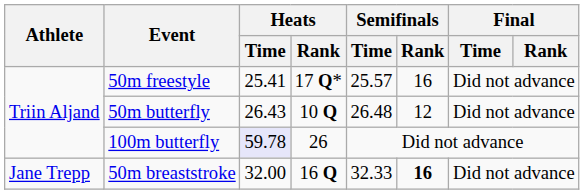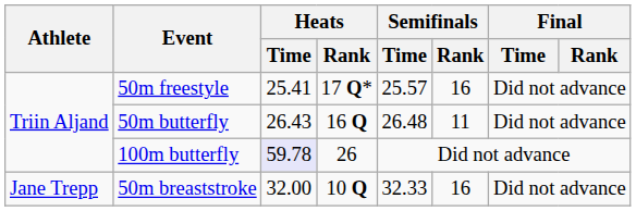 <table class=wikitable style="font-size:90%">
 <tr>
 <th rowspan="2">Athlete</th>
 <th rowspan="2">Event</th>
 <th colspan="2">Heats</th>
 <th colspan="2">Semifinals</th>
 <th colspan="2">Final</th>
 </tr>
 <tr>
 <th>Time</th>
 <th>Rank</th>
 <th>Time</th>
 <th>Rank</th>
 <th>Time</th>
 <th>Rank</th>
 </tr>
 <tr>
 <td rowspan="3"><a href='#'>Triin Aljand</a></td>
 <td><a href='#'>50m freestyle</a></td>
 <td align=center>25.41</td>
 <td align=center>17 <strong>Q</strong>*</td>
 <td align=center>25.57</td>
 <td align=center>16</td>
 <td align=center colspan=2>Did not advance</td>
 </tr>
 <tr>
 <td><a href='#'>50m butterfly</a></td>
 <td align=center>26.43</td>
-<td align=center>10 <strong>Q</strong></td>
+<td align=center>16 <strong>Q</strong></td>
 <td align=center>26.48</td>
-<td align=center>12</td>
+<td align=center>11</td>
 <td align=center colspan=2>Did not advance</td>
 </tr>
 <tr>
 <td><a href='#'>100m butterfly</a></td>
 <td align=center style="background: lavender;">59.78</td>
 <td align=center>26</td>
 <td align=center colspan=4>Did not advance</td>
 </tr>
 <tr>
 <td rowspan="1"><a href='#'>Jane Trepp</a></td>
 <td><a href='#'>50m breaststroke</a></td>
 <td align=center>32.00</td>
-<td align=center>16 <strong>Q</strong></td>
+<td align=center>10 <strong>Q</strong></td>
 <td align=center>32.33</td>
-<td align=center><strong>16</strong></td>
+<td align=center>16</td>
 <td align=center colspan=2>Did not advance</td>
 </tr>
 </table>
